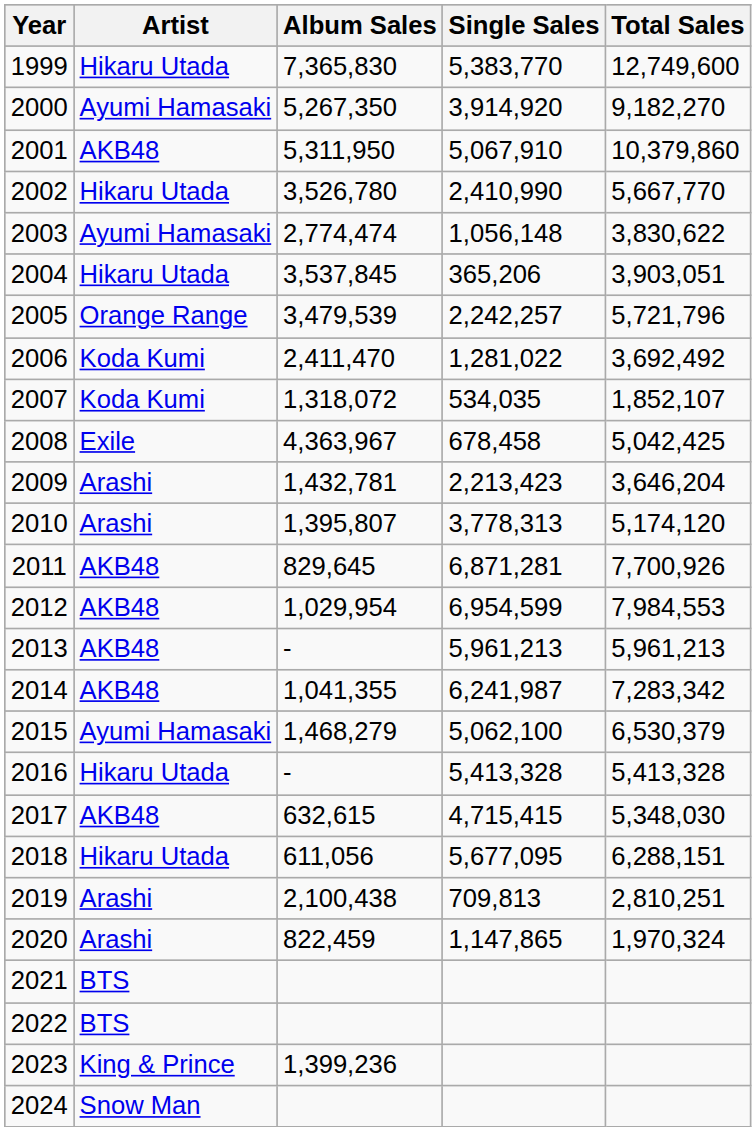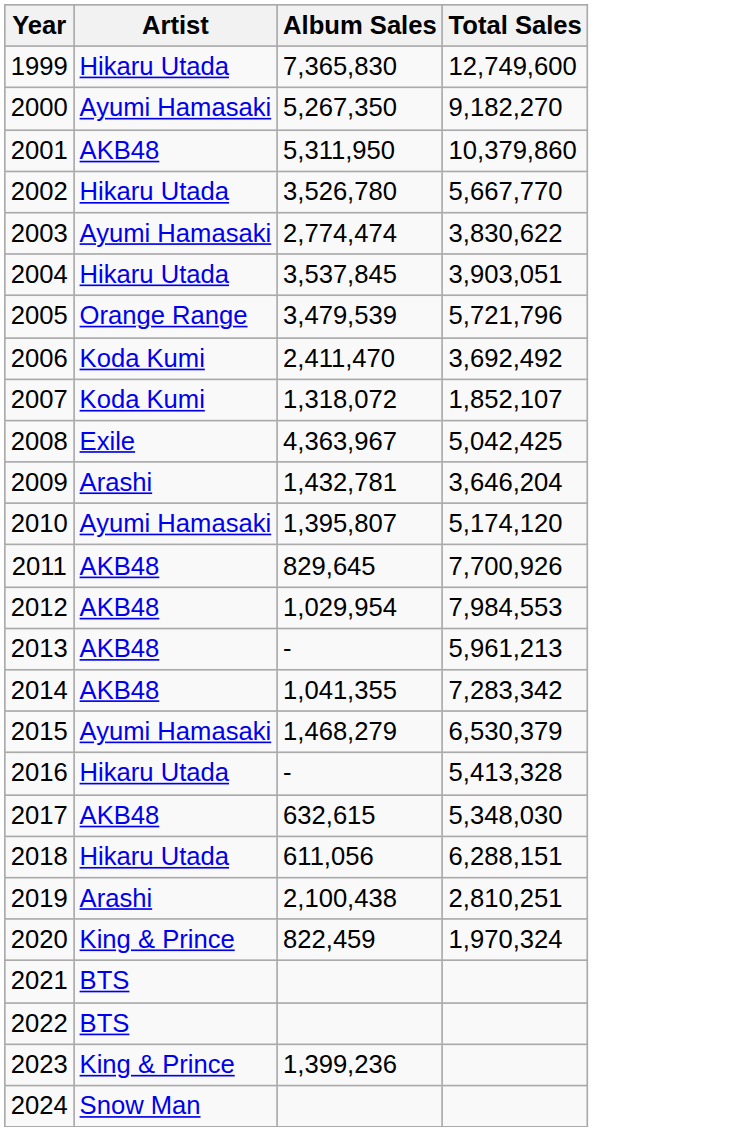 <table class="wikitable" style="font-size:97%;">
 <tr>
 <th>Year</th>
 <th>Artist</th>
 <th>Album Sales</th>
-<th>Single Sales</th>
 <th>Total Sales</th>
 </tr>
 <tr>
 <td align="center">1999</td>
 <td><a href='#'>Hikaru Utada</a></td>
 <td>7,365,830</td>
-<td>5,383,770</td>
 <td>12,749,600</td>
 </tr>
 <tr>
 <td align="center">2000</td>
 <td><a href='#'>Ayumi Hamasaki</a></td>
 <td>5,267,350</td>
-<td>3,914,920</td>
 <td>9,182,270</td>
 </tr>
 <tr>
 <td align="center">2001</td>
 <td><a href='#'>AKB48</a></td>
 <td>5,311,950</td>
-<td>5,067,910</td>
 <td>10,379,860</td>
 </tr>
 <tr>
 <td align="center">2002</td>
 <td><a href='#'>Hikaru Utada</a></td>
 <td>3,526,780</td>
-<td>2,410,990</td>
 <td>5,667,770</td>
 </tr>
 <tr>
 <td align="center">2003</td>
 <td><a href='#'>Ayumi Hamasaki</a></td>
 <td>2,774,474</td>
-<td>1,056,148</td>
 <td>3,830,622</td>
 </tr>
 <tr>
 <td align="center">2004</td>
 <td><a href='#'>Hikaru Utada</a></td>
 <td>3,537,845</td>
-<td>365,206</td>
 <td>3,903,051</td>
 </tr>
 <tr>
 <td align="center">2005</td>
 <td><a href='#'>Orange Range</a></td>
 <td>3,479,539</td>
-<td>2,242,257</td>
 <td>5,721,796</td>
 </tr>
 <tr>
 <td align="center">2006</td>
 <td><a href='#'>Koda Kumi</a></td>
 <td>2,411,470</td>
-<td>1,281,022</td>
 <td>3,692,492</td>
 </tr>
 <tr>
 <td align="center">2007</td>
 <td><a href='#'>Koda Kumi</a></td>
 <td>1,318,072</td>
-<td>534,035</td>
 <td>1,852,107</td>
 </tr>
 <tr>
 <td align="center">2008</td>
 <td><a href='#'>Exile</a></td>
 <td>4,363,967</td>
-<td>678,458</td>
 <td>5,042,425</td>
 </tr>
 <tr>
 <td align="center">2009</td>
 <td><a href='#'>Arashi</a></td>
 <td>1,432,781</td>
-<td>2,213,423</td>
 <td>3,646,204</td>
 </tr>
 <tr>
 <td align="center">2010</td>
-<td><a href='#'>Arashi</a></td>
+<td><a href='#'>Ayumi Hamasaki</a></td>
 <td>1,395,807</td>
-<td>3,778,313</td>
 <td>5,174,120</td>
 </tr>
 <tr>
 <td align="center">2011</td>
 <td><a href='#'>AKB48</a></td>
 <td>829,645</td>
-<td>6,871,281</td>
 <td>7,700,926</td>
 </tr>
 <tr>
 <td align="center">2012</td>
 <td><a href='#'>AKB48</a></td>
 <td>1,029,954</td>
-<td>6,954,599</td>
 <td>7,984,553</td>
 </tr>
 <tr>
 <td align="center">2013</td>
 <td><a href='#'>AKB48</a></td>
 <td>-</td>
 <td>5,961,213</td>
-<td>5,961,213</td>
 </tr>
 <tr>
 <td align="center">2014</td>
 <td><a href='#'>AKB48</a></td>
 <td>1,041,355</td>
-<td>6,241,987</td>
 <td>7,283,342</td>
 </tr>
 <tr>
 <td align="center">2015</td>
 <td><a href='#'>Ayumi Hamasaki</a></td>
 <td>1,468,279</td>
-<td>5,062,100</td>
 <td>6,530,379</td>
 </tr>
 <tr>
 <td align="center">2016</td>
 <td><a href='#'>Hikaru Utada</a></td>
 <td>-</td>
 <td>5,413,328</td>
-<td>5,413,328</td>
 </tr>
 <tr>
 <td align="center">2017</td>
 <td><a href='#'>AKB48</a></td>
 <td>632,615</td>
-<td>4,715,415</td>
 <td>5,348,030</td>
 </tr>
 <tr>
 <td align="center">2018</td>
 <td><a href='#'>Hikaru Utada</a></td>
 <td>611,056</td>
-<td>5,677,095</td>
 <td>6,288,151</td>
 </tr>
 <tr>
 <td align="center">2019</td>
 <td><a href='#'>Arashi</a></td>
 <td>2,100,438</td>
-<td>709,813</td>
 <td>2,810,251</td>
 </tr>
 <tr>
 <td align="center">2020</td>
-<td><a href='#'>Arashi</a></td>
+<td><a href='#'>King & Prince</a></td>
 <td>822,459</td>
-<td>1,147,865</td>
 <td>1,970,324</td>
 </tr>
 <tr>
 <td>2021</td>
 <td><a href='#'>BTS</a></td>
-<td></td>
 <td></td>
 <td></td>
 </tr>
 <tr>
 <td>2022</td>
 <td><a href='#'>BTS</a></td>
 <td></td>
 <td></td>
-<td></td>
 </tr>
 <tr>
 <td>2023</td>
 <td><a href='#'>King & Prince</a></td>
 <td>1,399,236</td>
-<td></td>
 <td></td>
 </tr>
 <tr>
 <td>2024</td>
 <td><a href='#'>Snow Man</a></td>
 <td></td>
 <td></td>
-<td></td>
 </tr>
 </table>
